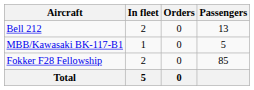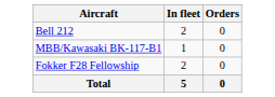 <table class="wikitable" style="margin:1em auto; white-space:nowrap; border-collapse:collapse">
 <tr>
 <th>Aircraft</th>
 <th>In fleet</th>
 <th>Orders</th>
-<th>Passengers</th>
 </tr>
 <tr>
 <td><a href='#'>Bell 212</a></td>
 <td align="center">2</td>
 <td align="center">0</td>
-<td align="center">13</td>
 </tr>
 <tr>
 <td><a href='#'>MBB/Kawasaki BK-117-B1</a></td>
 <td align="center">1</td>
 <td align="center">0</td>
-<td align="center">5</td>
 </tr>
 <tr>
 <td><a href='#'>Fokker F28 Fellowship</a></td>
 <td align="center">2</td>
 <td align="center">0</td>
-<td align="center">85</td>
 </tr>
 <tr>
 <th>Total</th>
 <th>5</th>
 <th>0</th>
-<th></th>
 </tr>
 </table>
